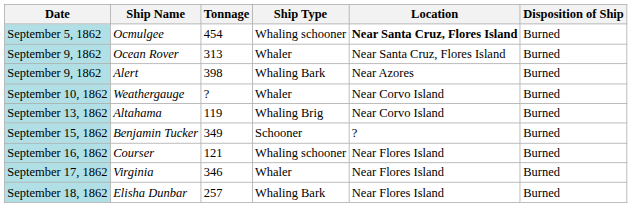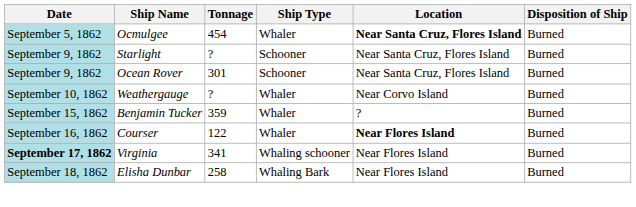 <table class="wikitable" style="background:white; color:black">
 <tr>
 <th>Date</th>
 <th>Ship Name</th>
 <th>Tonnage</th>
 <th>Ship Type</th>
 <th>Location</th>
 <th>Disposition of Ship</th>
 </tr>
 <tr>
 <td style="background:#B0E0E6;">September 5, 1862</td>
 <td><em>Ocmulgee</em></td>
 <td>454</td>
-<td>Whaling schooner</td>
+<td>Whaler</td>
 <td><strong>Near Santa Cruz, Flores Island</strong></td>
 <td>Burned</td>
 </tr>
 <tr>
 <td style="background:#B0E0E6;">September 9, 1862</td>
-<td><em>Ocean Rover</em></td>
-<td>313</td>
-<td>Whaler</td>
+<td><em>Starlight</em></td>
+<td>?</td>
+<td>Schooner</td>
 <td>Near Santa Cruz, Flores Island</td>
 <td>Burned</td>
 </tr>
 <tr>
 <td style="background:#B0E0E6;">September 9, 1862</td>
-<td><em>Alert</em></td>
-<td>398</td>
-<td>Whaling Bark</td>
-<td>Near Azores</td>
+<td><em>Ocean Rover</em></td>
+<td>301</td>
+<td>Schooner</td>
+<td>Near Santa Cruz, Flores Island</td>
 <td>Burned</td>
 </tr>
 <tr>
 <td style="background:#B0E0E6;">September 10, 1862</td>
 <td><em>Weathergauge</em></td>
 <td>?</td>
 <td>Whaler</td>
 <td>Near Corvo Island</td>
 <td>Burned</td>
 </tr>
 <tr>
-<td style="background:#B0E0E6;">September 13, 1862</td>
-<td><em>Altahama</em></td>
-<td>119</td>
-<td>Whaling Brig</td>
-<td>Near Corvo Island</td>
-<td>Burned</td>
-</tr>
-<tr>
 <td style="background:#B0E0E6;">September 15, 1862</td>
 <td><em>Benjamin Tucker</em></td>
-<td>349</td>
-<td>Schooner</td>
+<td>359</td>
+<td>Whaler</td>
 <td>?</td>
 <td>Burned</td>
 </tr>
 <tr>
 <td style="background:#B0E0E6;">September 16, 1862</td>
 <td><em>Courser</em></td>
-<td>121</td>
-<td>Whaling schooner</td>
-<td>Near Flores Island</td>
+<td>122</td>
+<td>Whaler</td>
+<td><strong>Near Flores Island</strong></td>
 <td>Burned</td>
 </tr>
 <tr>
-<td style="background:#B0E0E6;">September 17, 1862</td>
+<td style="background:#B0E0E6;"><strong>September 17, 1862</strong></td>
 <td><em>Virginia</em></td>
-<td>346</td>
-<td>Whaler</td>
+<td>341</td>
+<td>Whaling schooner</td>
 <td>Near Flores Island</td>
 <td>Burned</td>
 </tr>
 <tr>
 <td style="background:#B0E0E6;">September 18, 1862</td>
 <td><em>Elisha Dunbar</em></td>
-<td>257</td>
+<td>258</td>
 <td>Whaling Bark</td>
 <td>Near Flores Island</td>
 <td>Burned</td>
 </tr>
 </table>
